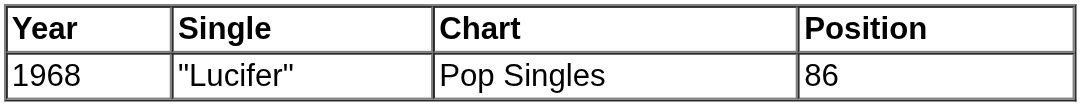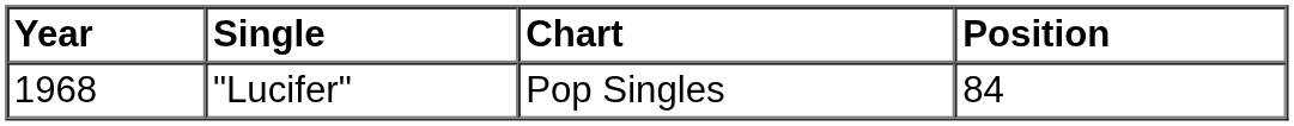 <table border=1 cellspacing=0 cellpadding=2 width="550px">
 <tr>
 <th align="left">Year</th>
 <th align="left">Single</th>
 <th align="left">Chart</th>
 <th align="left">Position</th>
 </tr>
 <tr>
 <td align="left">1968</td>
 <td align="left">"Lucifer"</td>
 <td align="left">Pop Singles</td>
-<td align="left">86</td>
+<td align="left">84</td>
 </tr>
 </table>
